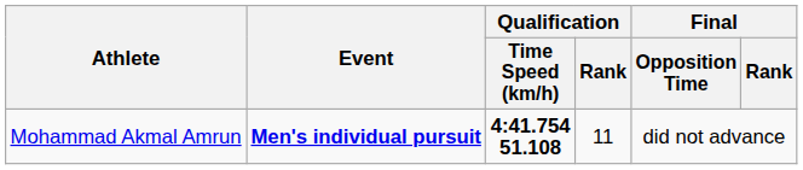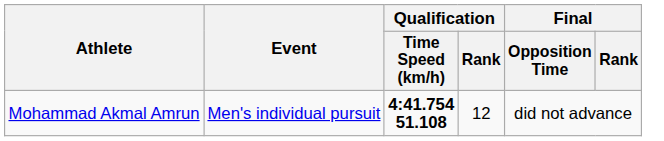 <table class="wikitable" style="font-size:90%;">
 <tr>
 <th rowspan=2>Athlete</th>
 <th rowspan=2>Event</th>
 <th colspan=2>Qualification</th>
 <th colspan=2>Final</th>
 </tr>
 <tr style="font-size:95%">
 <th>Time<br>Speed<br>(km/h)</th>
 <th>Rank</th>
 <th>Opposition<br>Time</th>
 <th>Rank</th>
 </tr>
 <tr align=center>
 <td align=left><a href='#'>Mohammad Akmal Amrun</a></td>
-<td align=left><strong><a href='#'>Men's individual pursuit</a></strong></td>
+<td align=left><a href='#'>Men's individual pursuit</a></td>
 <td><strong>4:41.754<br>51.108</strong></td>
-<td>11</td>
+<td>12</td>
 <td colspan=2>did not advance</td>
 </tr>
 </table>
